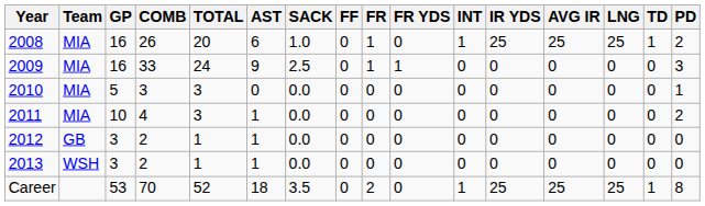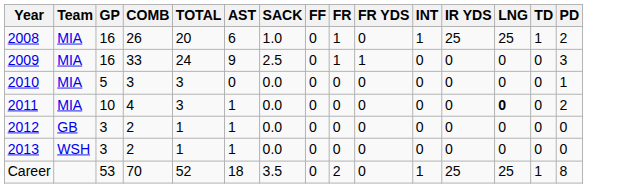 <table class="wikitable">
 <tr>
 <th>Year</th>
 <th>Team</th>
 <th>GP</th>
 <th>COMB</th>
 <th>TOTAL</th>
 <th>AST</th>
 <th>SACK</th>
 <th>FF</th>
 <th>FR</th>
 <th>FR YDS</th>
 <th>INT</th>
 <th>IR YDS</th>
-<th>AVG IR</th>
 <th>LNG</th>
 <th>TD</th>
 <th>PD</th>
 </tr>
 <tr>
 <td><a href='#'>2008</a></td>
 <td><a href='#'>MIA</a></td>
 <td>16</td>
 <td>26</td>
 <td>20</td>
 <td>6</td>
 <td>1.0</td>
 <td>0</td>
 <td>1</td>
 <td>0</td>
 <td>1</td>
-<td>25</td>
 <td>25</td>
 <td>25</td>
 <td>1</td>
 <td>2</td>
 </tr>
 <tr>
 <td><a href='#'>2009</a></td>
 <td><a href='#'>MIA</a></td>
 <td>16</td>
 <td>33</td>
 <td>24</td>
 <td>9</td>
 <td>2.5</td>
 <td>0</td>
 <td>1</td>
 <td>1</td>
 <td>0</td>
 <td>0</td>
 <td>0</td>
 <td>0</td>
-<td>0</td>
 <td>3</td>
 </tr>
 <tr>
 <td><a href='#'>2010</a></td>
 <td><a href='#'>MIA</a></td>
 <td>5</td>
 <td>3</td>
 <td>3</td>
 <td>0</td>
 <td>0.0</td>
-<td>0</td>
 <td>0</td>
 <td>0</td>
 <td>0</td>
 <td>0</td>
 <td>0</td>
 <td>0</td>
 <td>0</td>
 <td>1</td>
 </tr>
 <tr>
 <td><a href='#'>2011</a></td>
 <td><a href='#'>MIA</a></td>
 <td>10</td>
 <td>4</td>
 <td>3</td>
 <td>1</td>
 <td>0.0</td>
 <td>0</td>
 <td>0</td>
 <td>0</td>
 <td>0</td>
 <td>0</td>
-<td>0</td>
-<td>0</td>
+<td><strong>0</strong></td>
 <td>0</td>
 <td>2</td>
 </tr>
 <tr>
 <td><a href='#'>2012</a></td>
 <td><a href='#'>GB</a></td>
 <td>3</td>
 <td>2</td>
 <td>1</td>
 <td>1</td>
 <td>0.0</td>
-<td>0</td>
 <td>0</td>
 <td>0</td>
 <td>0</td>
 <td>0</td>
 <td>0</td>
 <td>0</td>
 <td>0</td>
 <td>0</td>
 </tr>
 <tr>
 <td><a href='#'>2013</a></td>
 <td><a href='#'>WSH</a></td>
 <td>3</td>
 <td>2</td>
 <td>1</td>
 <td>1</td>
 <td>0.0</td>
 <td>0</td>
 <td>0</td>
 <td>0</td>
 <td>0</td>
 <td>0</td>
 <td>0</td>
 <td>0</td>
 <td>0</td>
-<td>0</td>
 </tr>
 <tr>
 <td>Career</td>
 <td></td>
 <td>53</td>
 <td>70</td>
 <td>52</td>
 <td>18</td>
 <td>3.5</td>
 <td>0</td>
 <td>2</td>
 <td>0</td>
 <td>1</td>
 <td>25</td>
 <td>25</td>
-<td>25</td>
 <td>1</td>
 <td>8</td>
 </tr>
 </table>
